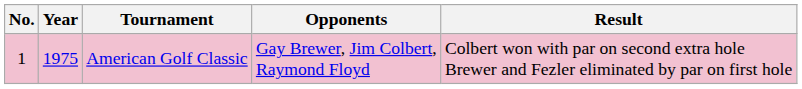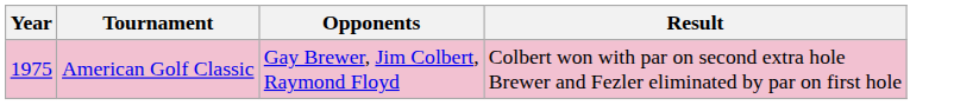 <table class="wikitable" style="font-size:95%;">
 <tr>
-<th>No.</th>
 <th>Year</th>
 <th>Tournament</th>
 <th>Opponents</th>
 <th>Result</th>
 </tr>
 <tr style="background:#F2C1D1;">
-<td align=center>1</td>
 <td><a href='#'>1975</a></td>
 <td><a href='#'>American Golf Classic</a></td>
 <td> <a href='#'>Gay Brewer</a>,  <a href='#'>Jim Colbert</a>,<br> <a href='#'>Raymond Floyd</a></td>
 <td>Colbert won with par on second extra hole<br>Brewer and Fezler eliminated by par on first hole</td>
 </tr>
 </table>
